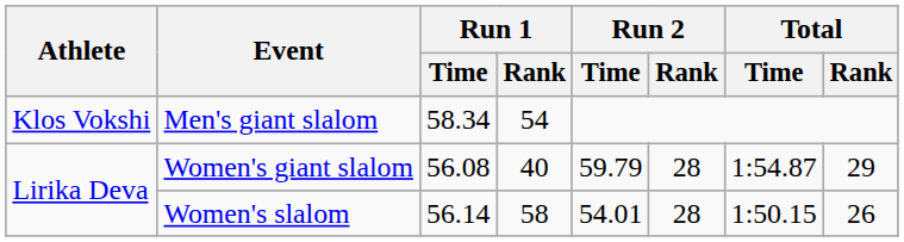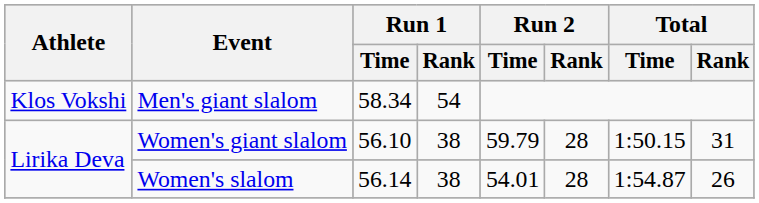 <table class="wikitable" style="font-size:90%">
 <tr>
 <th rowspan=2>Athlete</th>
 <th rowspan=2>Event</th>
 <th colspan=2>Run 1</th>
 <th colspan=2>Run 2</th>
 <th colspan=2>Total</th>
 </tr>
 <tr style="font-size:95%">
 <th>Time</th>
 <th>Rank</th>
 <th>Time</th>
 <th>Rank</th>
 <th>Time</th>
 <th>Rank</th>
 </tr>
 <tr align=center>
 <td align=left><a href='#'>Klos Vokshi</a></td>
 <td align=left><a href='#'>Men's giant slalom</a></td>
 <td>58.34</td>
 <td>54</td>
 <td colspan=4></td>
 </tr>
 <tr align=center>
 <td align=left rowspan="2"><a href='#'>Lirika Deva</a></td>
 <td align=left><a href='#'>Women's giant slalom</a></td>
-<td>56.08</td>
-<td>40</td>
+<td>56.10</td>
+<td>38</td>
 <td>59.79</td>
 <td>28</td>
-<td>1:54.87</td>
-<td>29</td>
+<td>1:50.15</td>
+<td>31</td>
 </tr>
 <tr align=center>
 <td align=left><a href='#'>Women's slalom</a></td>
 <td>56.14</td>
-<td>58</td>
+<td>38</td>
 <td>54.01</td>
 <td>28</td>
-<td>1:50.15</td>
+<td>1:54.87</td>
 <td>26</td>
 </tr>
 </table>
